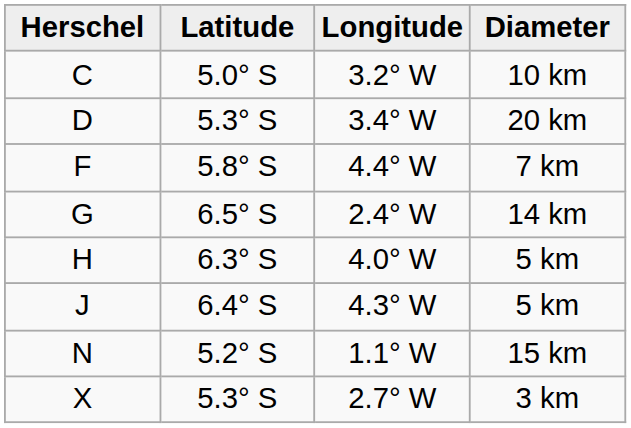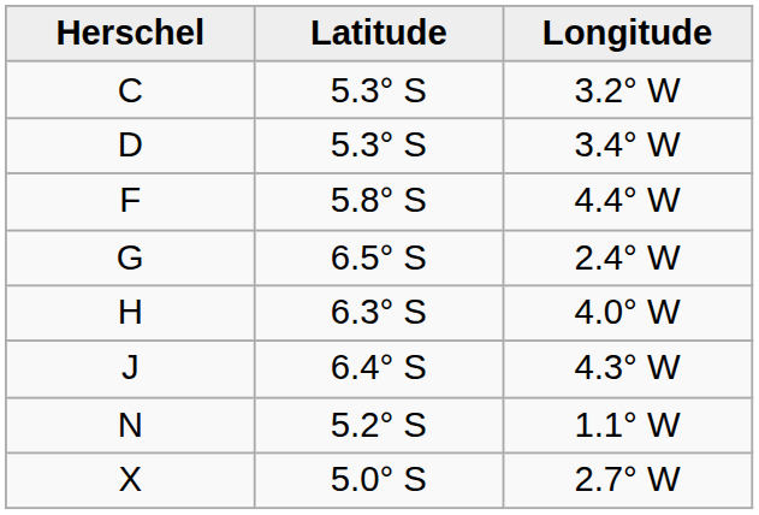 <table class="wikitable">
 <tr>
 <th width="25%" style="background:#eeeeee;">Herschel</th>
 <th width="25%" style="background:#eeeeee;">Latitude</th>
 <th width="25%" style="background:#eeeeee;">Longitude</th>
-<th width="25%" style="background:#eeeeee;">Diameter</th>
 </tr>
 <tr>
 <td align="center">C</td>
-<td align="center">5.0° S</td>
+<td align="center">5.3° S</td>
 <td align="center">3.2° W</td>
-<td align="center">10 km</td>
 </tr>
 <tr>
 <td align="center">D</td>
 <td align="center">5.3° S</td>
 <td align="center">3.4° W</td>
-<td align="center">20 km</td>
 </tr>
 <tr>
 <td align="center">F</td>
 <td align="center">5.8° S</td>
 <td align="center">4.4° W</td>
-<td align="center">7 km</td>
 </tr>
 <tr>
 <td align="center">G</td>
 <td align="center">6.5° S</td>
 <td align="center">2.4° W</td>
-<td align="center">14 km</td>
 </tr>
 <tr>
 <td align="center">H</td>
 <td align="center">6.3° S</td>
 <td align="center">4.0° W</td>
-<td align="center">5 km</td>
 </tr>
 <tr>
 <td align="center">J</td>
 <td align="center">6.4° S</td>
 <td align="center">4.3° W</td>
-<td align="center">5 km</td>
 </tr>
 <tr>
 <td align="center">N</td>
 <td align="center">5.2° S</td>
 <td align="center">1.1° W</td>
-<td align="center">15 km</td>
 </tr>
 <tr>
 <td align="center">X</td>
-<td align="center">5.3° S</td>
+<td align="center">5.0° S</td>
 <td align="center">2.7° W</td>
-<td align="center">3 km</td>
 </tr>
 </table>
